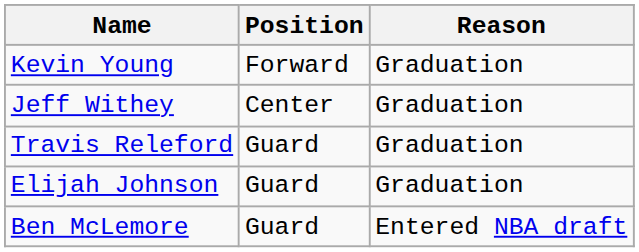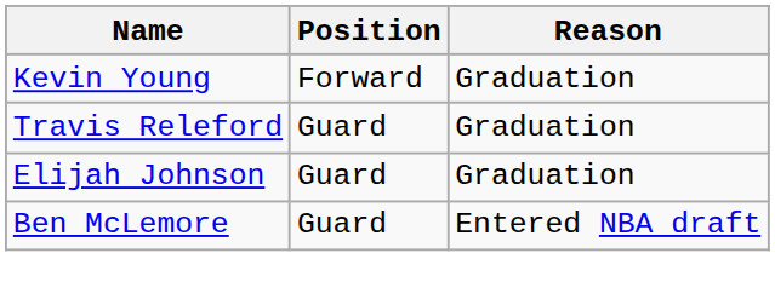 <table class="wikitable">
 <tr>
 <th>Name</th>
 <th>Position</th>
 <th>Reason</th>
 </tr>
 <tr>
 <td><a href='#'>Kevin Young</a></td>
 <td>Forward</td>
 <td>Graduation</td>
-</tr>
-<tr>
-<td><a href='#'>Jeff Withey</a></td>
-<td>Center</td>
-<td>Graduation<br></td>
 </tr>
 <tr>
 <td><a href='#'>Travis Releford</a></td>
 <td>Guard</td>
 <td>Graduation</td>
 </tr>
 <tr>
 <td><a href='#'>Elijah Johnson</a></td>
 <td>Guard</td>
 <td>Graduation</td>
 </tr>
 <tr>
 <td><a href='#'>Ben McLemore</a></td>
 <td>Guard</td>
 <td>Entered <a href='#'>NBA draft</a></td>
 </tr>
 </table>
